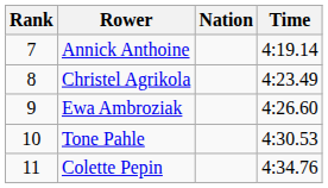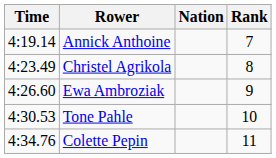 <table class="wikitable sortable" style="text-align:center">
 <tr>
-<th>Rank</th>
+<th>Time</th>
 <th>Rower</th>
 <th>Nation</th>
-<th>Time</th>
+<th>Rank</th>
 </tr>
 <tr>
-<td>7</td>
+<td>4:19.14</td>
 <td align=left data-sort-value="Anthoine, Annick"><a href='#'>Annick Anthoine</a></td>
 <td align=left></td>
-<td>4:19.14</td>
+<td>7</td>
 </tr>
 <tr>
-<td>8</td>
+<td>4:23.49</td>
 <td align=left data-sort-value="Agrikola, Christel"><a href='#'>Christel Agrikola</a></td>
 <td align=left></td>
-<td>4:23.49</td>
+<td>8</td>
 </tr>
 <tr>
-<td>9</td>
+<td>4:26.60</td>
 <td align=left data-sort-value="Ambroziak, Ewa"><a href='#'>Ewa Ambroziak</a></td>
 <td align=left></td>
-<td>4:26.60</td>
+<td>9</td>
 </tr>
 <tr>
-<td>10</td>
+<td>4:30.53</td>
 <td align=left data-sort-value="Pahle, Tone"><a href='#'>Tone Pahle</a></td>
 <td align=left></td>
-<td>4:30.53</td>
+<td>10</td>
 </tr>
 <tr>
-<td>11</td>
+<td>4:34.76</td>
 <td align=left data-sort-value="Pepin, Colette"><a href='#'>Colette Pepin</a></td>
 <td align=left></td>
-<td>4:34.76</td>
+<td>11</td>
 </tr>
 </table>
